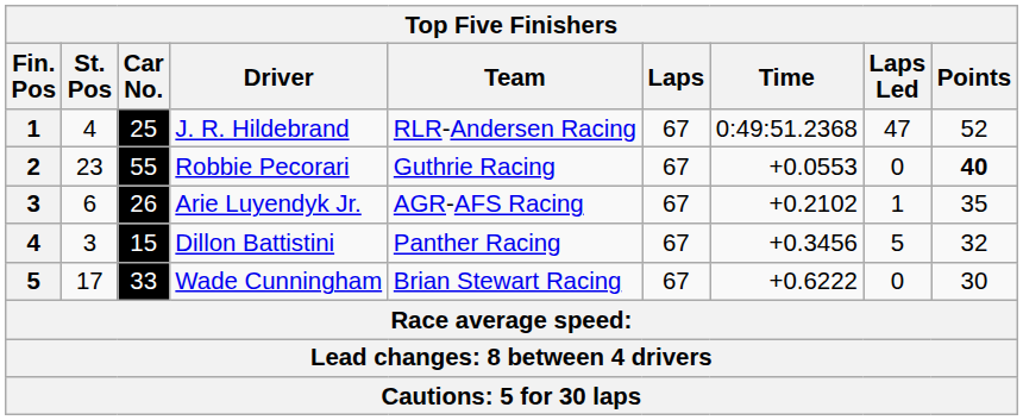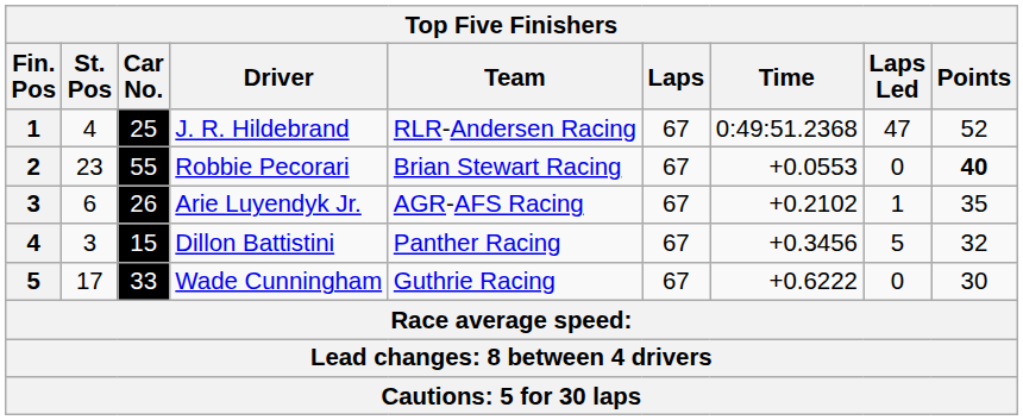 <table class="wikitable" style="font-size:85%;">
 <tr>
 <th colspan=9>Top Five Finishers</th>
 </tr>
 <tr>
 <th>Fin.<br>Pos</th>
 <th>St.<br>Pos</th>
 <th>Car<br>No.</th>
 <th>Driver</th>
 <th>Team</th>
 <th>Laps</th>
 <th>Time</th>
 <th>Laps<br>Led</th>
 <th>Points</th>
 </tr>
 <tr>
 <th>1</th>
 <td align=center>4</td>
 <td style="background:#000000; color:white;" align=center>25</td>
 <td> <a href='#'>J. R. Hildebrand</a></td>
 <td><a href='#'>RLR</a>-<a href='#'>Andersen Racing</a></td>
 <td align=center>67</td>
 <td align=right>0:49:51.2368</td>
 <td align=center>47</td>
 <td align=center>52</td>
 </tr>
 <tr>
 <th>2</th>
 <td align=center>23</td>
 <td style="background:#000000; color:white;" align=center>55</td>
 <td> <a href='#'>Robbie Pecorari</a></td>
-<td><a href='#'>Guthrie Racing</a></td>
+<td><a href='#'>Brian Stewart Racing</a></td>
 <td align=center>67</td>
 <td align=right>+0.0553</td>
 <td align=center>0</td>
 <td align=center><strong>40</strong></td>
 </tr>
 <tr>
 <th>3</th>
 <td align=center>6</td>
 <td style="background:#000000; color:white;" align=center>26</td>
 <td> <a href='#'>Arie Luyendyk Jr.</a></td>
 <td><a href='#'>AGR</a>-<a href='#'>AFS Racing</a></td>
 <td align=center>67</td>
 <td align=right>+0.2102</td>
 <td align=center>1</td>
 <td align=center>35</td>
 </tr>
 <tr>
 <th>4</th>
 <td align=center>3</td>
 <td style="background:#000000; color:white;" align=center>15</td>
 <td> <a href='#'>Dillon Battistini</a></td>
 <td><a href='#'>Panther Racing</a></td>
 <td align=center>67</td>
 <td align=right>+0.3456</td>
 <td align=center>5</td>
 <td align=center>32</td>
 </tr>
 <tr>
 <th>5</th>
 <td align=center>17</td>
 <td style="background:#000000; color:white;" align=center>33</td>
 <td> <a href='#'>Wade Cunningham</a></td>
-<td><a href='#'>Brian Stewart Racing</a></td>
+<td><a href='#'>Guthrie Racing</a></td>
 <td align=center>67</td>
 <td align=right>+0.6222</td>
 <td align=center>0</td>
 <td align=center>30</td>
 </tr>
 <tr>
 <th colspan=9>Race average speed: </th>
 </tr>
 <tr>
 <th colspan=9>Lead changes: 8 between 4 drivers</th>
 </tr>
 <tr>
 <th colspan=9>Cautions: 5 for 30 laps</th>
 </tr>
 </table>
